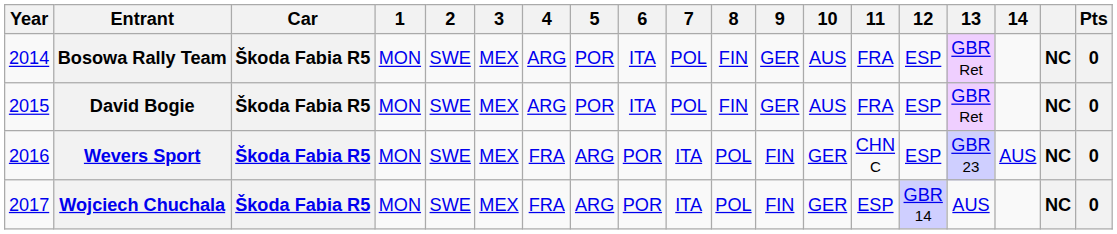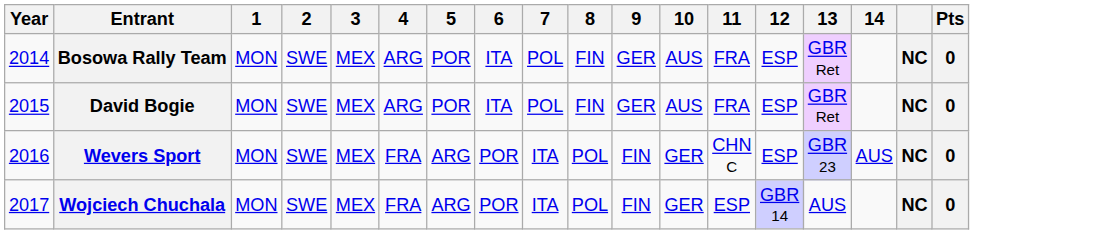 <table class="wikitable" border="1" style="text-align:center; font-size:90%;">
 <tr>
 <th>Year</th>
 <th>Entrant</th>
-<th>Car</th>
 <th>1</th>
 <th>2</th>
 <th>3</th>
 <th>4</th>
 <th>5</th>
 <th>6</th>
 <th>7</th>
 <th>8</th>
 <th>9</th>
 <th>10</th>
 <th>11</th>
 <th>12</th>
 <th>13</th>
 <th>14</th>
 <th></th>
 <th>Pts</th>
 </tr>
 <tr>
 <td><a href='#'>2014</a></td>
 <th>Bosowa Rally Team</th>
-<th>Škoda Fabia R5</th>
 <td><a href='#'>MON</a></td>
 <td><a href='#'>SWE</a></td>
 <td><a href='#'>MEX</a></td>
 <td><a href='#'>ARG</a></td>
 <td><a href='#'>POR</a></td>
 <td><a href='#'>ITA</a></td>
 <td><a href='#'>POL</a></td>
 <td><a href='#'>FIN</a></td>
 <td><a href='#'>GER</a></td>
 <td><a href='#'>AUS</a></td>
 <td><a href='#'>FRA</a></td>
 <td><a href='#'>ESP</a></td>
 <td style="background:#EFCFFF;"><a href='#'>GBR</a><br><small>Ret</small></td>
 <td></td>
 <th>NC</th>
 <th>0</th>
 </tr>
 <tr>
 <td><a href='#'>2015</a></td>
 <th>David Bogie</th>
-<th>Škoda Fabia R5</th>
 <td><a href='#'>MON</a></td>
 <td><a href='#'>SWE</a></td>
 <td><a href='#'>MEX</a></td>
 <td><a href='#'>ARG</a></td>
 <td><a href='#'>POR</a></td>
 <td><a href='#'>ITA</a></td>
 <td><a href='#'>POL</a></td>
 <td><a href='#'>FIN</a></td>
 <td><a href='#'>GER</a></td>
 <td><a href='#'>AUS</a></td>
 <td><a href='#'>FRA</a></td>
 <td><a href='#'>ESP</a></td>
 <td style="background:#EFCFFF;"><a href='#'>GBR</a><br><small>Ret</small></td>
 <td></td>
 <th>NC</th>
 <th>0</th>
 </tr>
 <tr>
 <td><a href='#'>2016</a></td>
 <th> <a href='#'>Wevers Sport</a></th>
-<th><a href='#'>Škoda Fabia R5</a></th>
 <td><a href='#'>MON</a></td>
 <td><a href='#'>SWE</a></td>
 <td><a href='#'>MEX</a></td>
 <td><a href='#'>FRA</a></td>
 <td><a href='#'>ARG</a></td>
 <td><a href='#'>POR</a></td>
 <td><a href='#'>ITA</a></td>
 <td><a href='#'>POL</a></td>
 <td><a href='#'>FIN</a></td>
 <td><a href='#'>GER</a></td>
 <td><a href='#'>CHN</a><br><small>C</small></td>
 <td><a href='#'>ESP</a></td>
 <td style="background:#cfcfff;"><a href='#'>GBR</a><br><small>23</small></td>
 <td><a href='#'>AUS</a></td>
 <th><strong>NC</strong></th>
 <th><strong>0</strong></th>
 </tr>
 <tr>
 <td><a href='#'>2017</a></td>
 <th> <a href='#'>Wojciech Chuchala</a></th>
-<th><a href='#'>Škoda Fabia R5</a></th>
 <td><a href='#'>MON</a></td>
 <td><a href='#'>SWE</a></td>
 <td><a href='#'>MEX</a></td>
 <td><a href='#'>FRA</a></td>
 <td><a href='#'>ARG</a></td>
 <td><a href='#'>POR</a></td>
 <td><a href='#'>ITA</a></td>
 <td><a href='#'>POL</a></td>
 <td><a href='#'>FIN</a></td>
 <td><a href='#'>GER</a></td>
 <td><a href='#'>ESP</a></td>
 <td style="background:#cfcfff;"><a href='#'>GBR</a><br><small>14</small></td>
 <td><a href='#'>AUS</a></td>
 <td></td>
 <th><strong>NC</strong></th>
 <th><strong>0</strong></th>
 </tr>
 </table>
